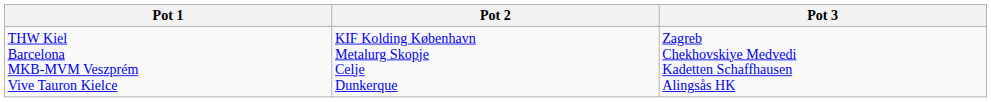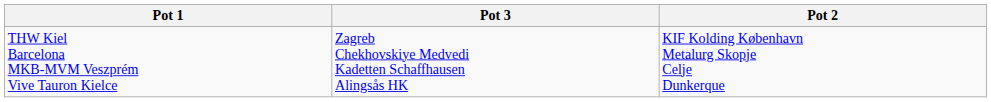 <table class="wikitable">
 <tr>
 <th width=15%>Pot 1</th>
+<th width=15%>Pot 3</th>
 <th width=15%>Pot 2</th>
-<th width=15%>Pot 3</th>
 </tr>
 <tr>
 <td valign="top"> <a href='#'>THW Kiel</a><br> <a href='#'>Barcelona</a><br> <a href='#'>MKB-MVM Veszprém</a><br> <a href='#'>Vive Tauron Kielce</a></td>
+<td valign="top"> <a href='#'>Zagreb</a><br> <a href='#'>Chekhovskiye Medvedi</a><br> <a href='#'>Kadetten Schaffhausen</a><br> <a href='#'>Alingsås HK</a></td>
 <td valign="top"> <a href='#'>KIF Kolding København</a><br> <a href='#'>Metalurg Skopje</a><br> <a href='#'>Celje</a><br> <a href='#'>Dunkerque</a></td>
-<td valign="top"> <a href='#'>Zagreb</a><br> <a href='#'>Chekhovskiye Medvedi</a><br> <a href='#'>Kadetten Schaffhausen</a><br> <a href='#'>Alingsås HK</a></td>
 </tr>
 </table>
